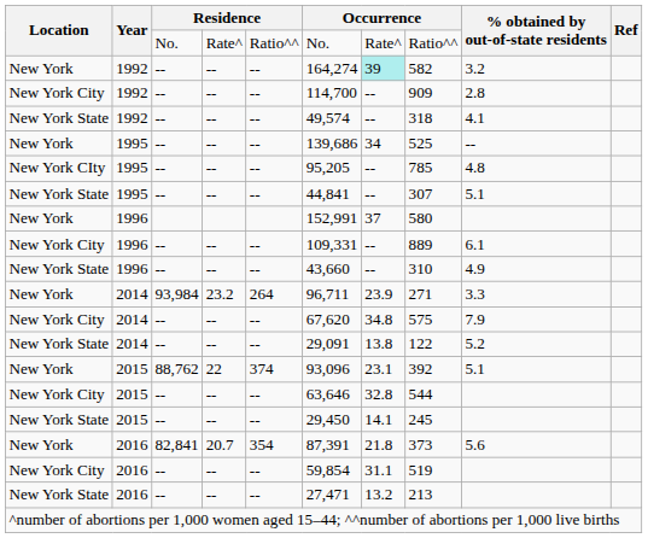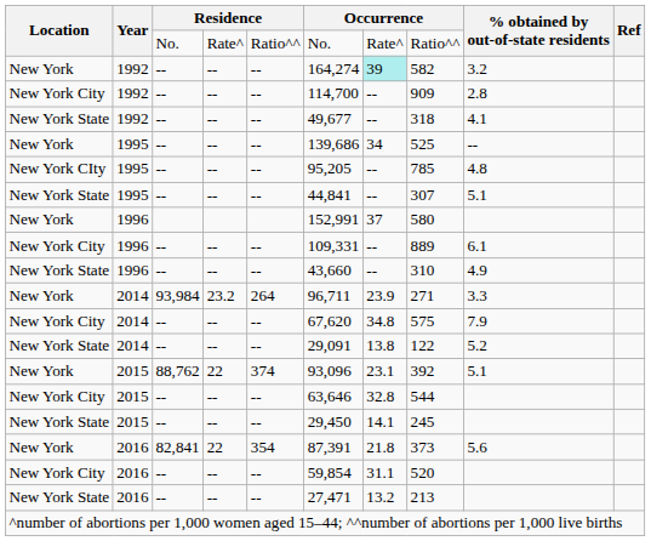 <table class="wikitable">
 <tr>
 <th rowspan="2">Location</th>
 <th rowspan="2">Year</th>
 <th colspan="3">Residence</th>
 <th colspan="3">Occurrence</th>
 <th rowspan="2">% obtained by<br>out-of-state residents</th>
 <th rowspan="2">Ref</th>
 </tr>
 <tr>
 <td>No.</td>
 <td>Rate^</td>
 <td>Ratio^^</td>
 <td>No.</td>
 <td>Rate^</td>
 <td>Ratio^^</td>
 </tr>
 <tr>
 <td>New York</td>
 <td>1992</td>
 <td>--</td>
 <td>--</td>
 <td>--</td>
 <td>164,274</td>
 <td style="background: paleturquoise;">39</td>
 <td>582</td>
 <td>3.2</td>
 <td></td>
 </tr>
 <tr>
 <td>New York City</td>
 <td>1992</td>
 <td>--</td>
 <td>--</td>
 <td>--</td>
 <td>114,700</td>
 <td>--</td>
 <td>909</td>
 <td>2.8</td>
 <td></td>
 </tr>
 <tr>
 <td>New York State</td>
 <td>1992</td>
 <td>--</td>
 <td>--</td>
 <td>--</td>
-<td>49,574</td>
+<td>49,677</td>
 <td>--</td>
 <td>318</td>
 <td>4.1</td>
 <td></td>
 </tr>
 <tr>
 <td>New York</td>
 <td>1995</td>
 <td>--</td>
 <td>--</td>
 <td>--</td>
 <td>139,686</td>
 <td>34</td>
 <td>525</td>
 <td>--</td>
 <td></td>
 </tr>
 <tr>
 <td>New York CIty</td>
 <td>1995</td>
 <td>--</td>
 <td>--</td>
 <td>--</td>
 <td>95,205</td>
 <td>--</td>
 <td>785</td>
 <td>4.8</td>
 <td></td>
 </tr>
 <tr>
 <td>New York State</td>
 <td>1995</td>
 <td>--</td>
 <td>--</td>
 <td>--</td>
 <td>44,841</td>
 <td>--</td>
 <td>307</td>
 <td>5.1</td>
 <td></td>
 </tr>
 <tr>
 <td>New York</td>
 <td>1996</td>
 <td></td>
 <td></td>
 <td></td>
 <td>152,991</td>
 <td>37</td>
 <td>580</td>
 <td></td>
 <td></td>
 </tr>
 <tr>
 <td>New York City</td>
 <td>1996</td>
 <td>--</td>
 <td>--</td>
 <td>--</td>
 <td>109,331</td>
 <td>--</td>
 <td>889</td>
 <td>6.1</td>
 <td></td>
 </tr>
 <tr>
 <td>New York State</td>
 <td>1996</td>
 <td>--</td>
 <td>--</td>
 <td>--</td>
 <td>43,660</td>
 <td>--</td>
 <td>310</td>
 <td>4.9</td>
 <td></td>
 </tr>
 <tr>
 <td>New York</td>
 <td>2014</td>
 <td>93,984</td>
 <td>23.2</td>
 <td>264</td>
 <td>96,711</td>
 <td>23.9</td>
 <td>271</td>
 <td>3.3</td>
 <td></td>
 </tr>
 <tr>
 <td>New York City</td>
 <td>2014</td>
 <td>--</td>
 <td>--</td>
 <td>--</td>
 <td>67,620</td>
 <td>34.8</td>
 <td>575</td>
 <td>7.9</td>
 <td></td>
 </tr>
 <tr>
 <td>New York State</td>
 <td>2014</td>
 <td>--</td>
 <td>--</td>
 <td>--</td>
 <td>29,091</td>
 <td>13.8</td>
 <td>122</td>
 <td>5.2</td>
 <td></td>
 </tr>
 <tr>
 <td>New York</td>
 <td>2015</td>
 <td>88,762</td>
 <td>22</td>
 <td>374</td>
 <td>93,096</td>
 <td>23.1</td>
 <td>392</td>
 <td>5.1</td>
 <td></td>
 </tr>
 <tr>
 <td>New York City</td>
 <td>2015</td>
 <td>--</td>
 <td>--</td>
 <td>--</td>
 <td>63,646</td>
 <td>32.8</td>
 <td>544</td>
 <td></td>
 <td></td>
 </tr>
 <tr>
 <td>New York State</td>
 <td>2015</td>
 <td>--</td>
 <td>--</td>
 <td>--</td>
 <td>29,450</td>
 <td>14.1</td>
 <td>245</td>
 <td></td>
 <td></td>
 </tr>
 <tr>
 <td>New York</td>
 <td>2016</td>
 <td>82,841</td>
-<td>20.7</td>
+<td>22</td>
 <td>354</td>
 <td>87,391</td>
 <td>21.8</td>
 <td>373</td>
 <td>5.6</td>
 <td></td>
 </tr>
 <tr>
 <td>New York City</td>
 <td>2016</td>
 <td>--</td>
 <td>--</td>
 <td>--</td>
 <td>59,854</td>
 <td>31.1</td>
-<td>519</td>
+<td>520</td>
 <td></td>
 <td></td>
 </tr>
 <tr>
 <td>New York State</td>
 <td>2016</td>
 <td>--</td>
 <td>--</td>
 <td>--</td>
 <td>27,471</td>
 <td>13.2</td>
 <td>213</td>
 <td></td>
 <td></td>
 </tr>
 <tr>
 <td colspan="10">^number of abortions per 1,000 women aged 15–44; ^^number of abortions per 1,000 live births</td>
 </tr>
 </table>
